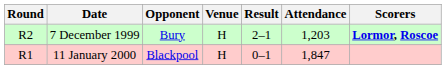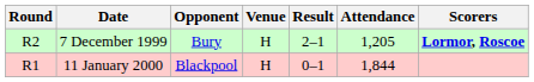 <table class= "wikitable " style="font-size:100%; text-align:center">
 <tr>
 <th>Round</th>
 <th>Date</th>
 <th>Opponent</th>
 <th>Venue</th>
 <th>Result</th>
 <th>Attendance</th>
 <th>Scorers</th>
 </tr>
 <tr style="background: #CCFFCC;">
 <td>R2</td>
 <td>7 December 1999</td>
 <td><a href='#'>Bury</a></td>
 <td>H</td>
 <td>2–1</td>
-<td>1,203</td>
+<td>1,205</td>
 <td><strong><a href='#'>Lormor</a>, <a href='#'>Roscoe</a></strong></td>
 </tr>
 <tr style="background: #FFCCCC;">
 <td>R1</td>
 <td>11 January 2000</td>
 <td><a href='#'>Blackpool</a></td>
 <td>H</td>
 <td>0–1</td>
-<td>1,847</td>
+<td>1,844</td>
 <td></td>
 </tr>
 </table>
